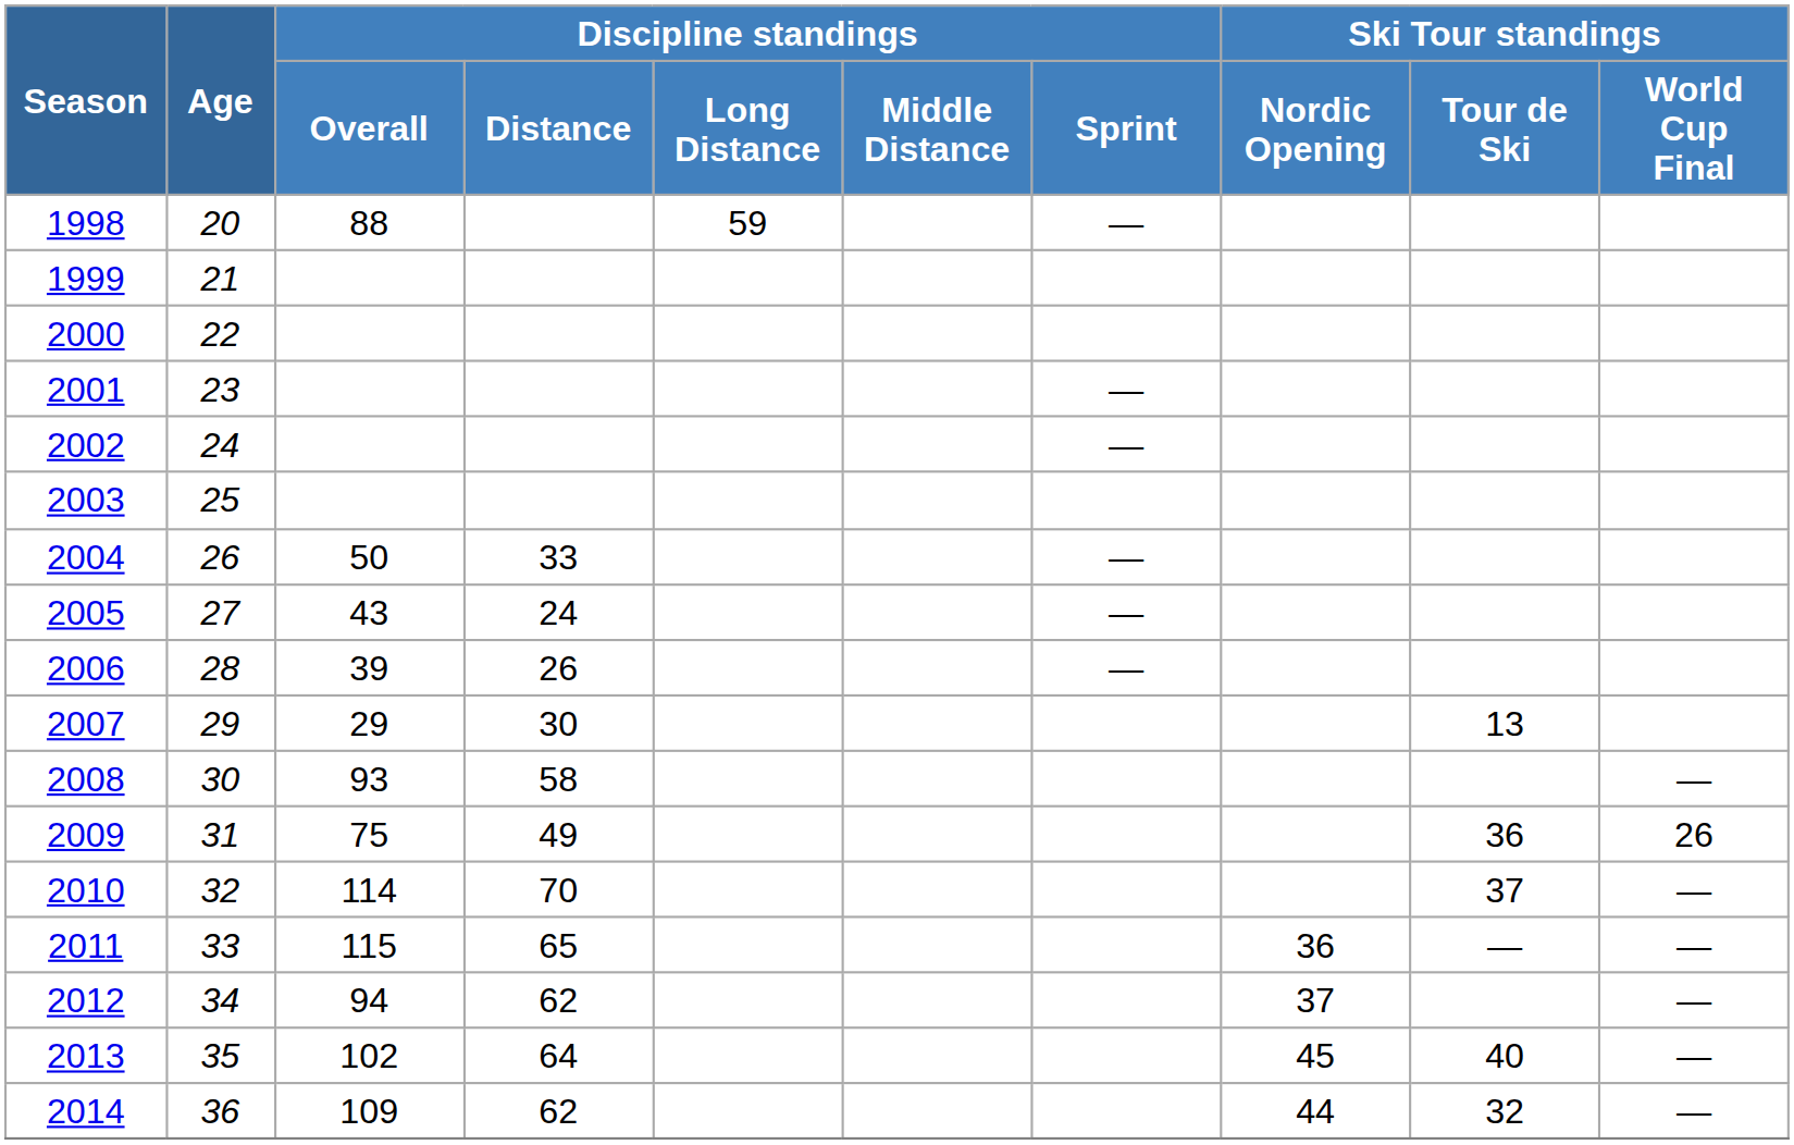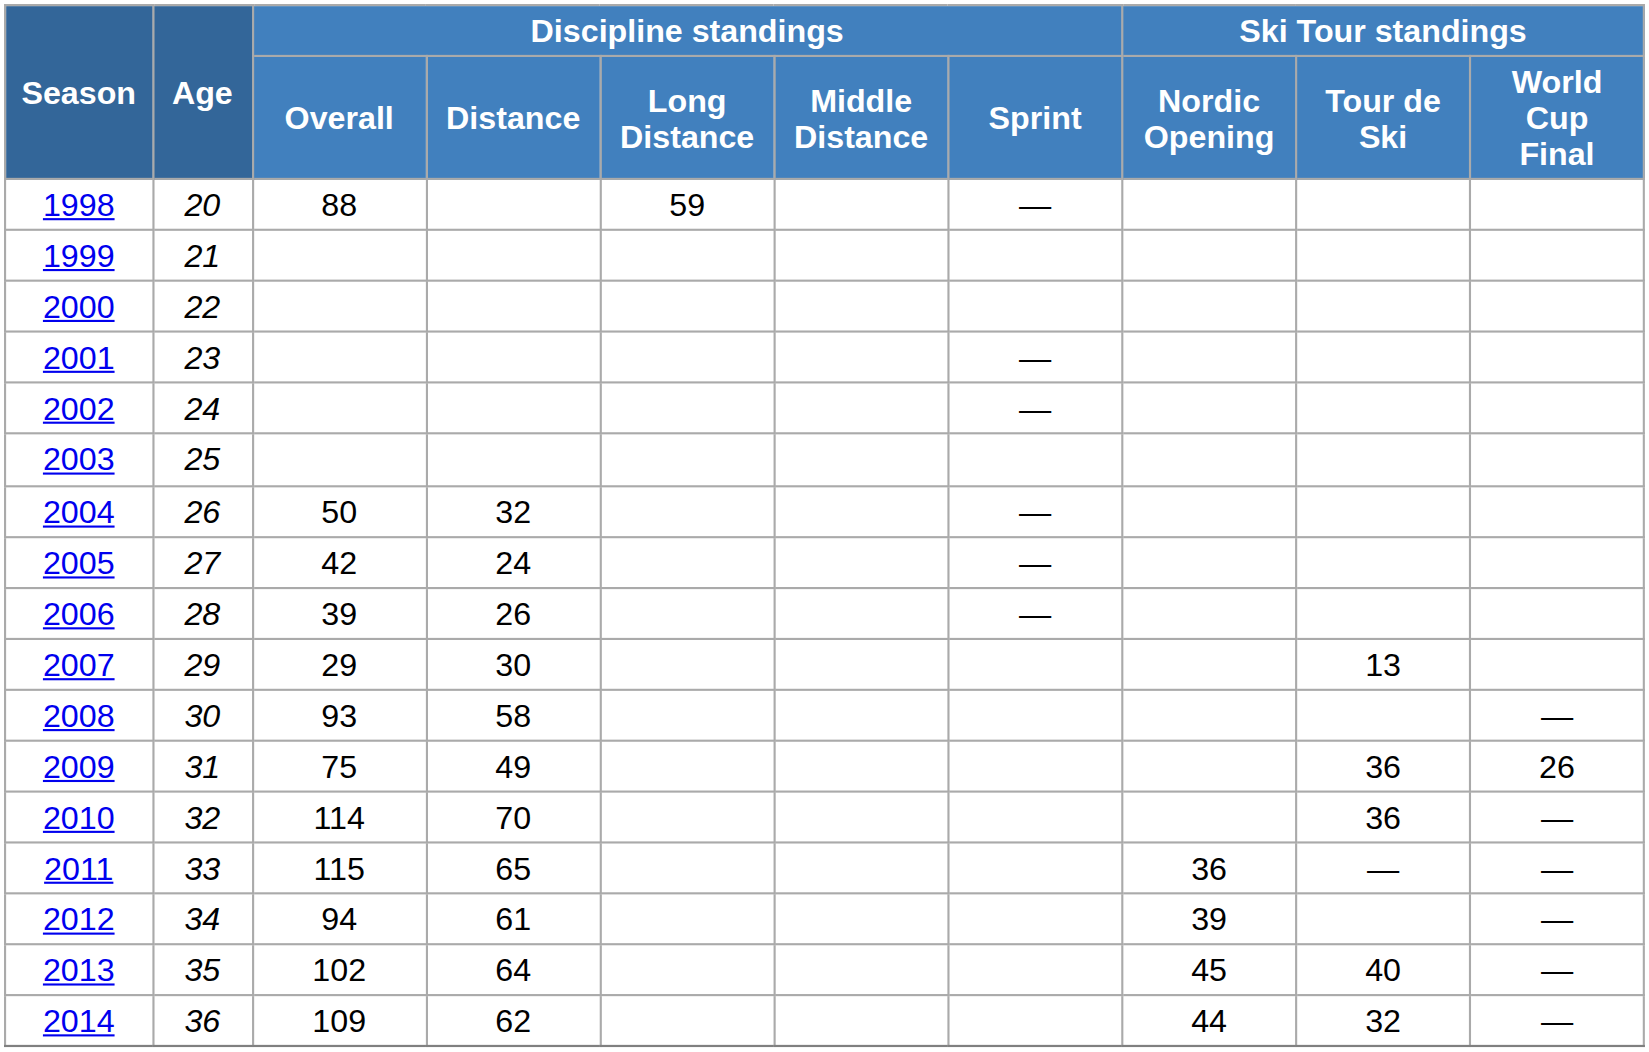 <table class="wikitable" style="font-size:95%; text-align:center; border:grey solid 1px; border-collapse:collapse; background:#ffffff;">
 <tr>
 <th style="background-color:#369; color:white; width:60px;" rowspan="2"> Season </th>
 <th style="background-color:#369; color:white; width:40px;" rowspan="2"> Age </th>
 <th style="background-color:#4180be; color:white;" colspan="5">Discipline standings</th>
 <th style="background-color:#4180be; color:white;" colspan="3">Ski Tour standings</th>
 </tr>
 <tr>
 <th style="background-color:#4180be; color:white; width:75px;">Overall</th>
 <th style="background-color:#4180be; color:white; width:75px;">Distance</th>
 <th style="background-color:#4180be; color:white; width:75px;">Long Distance</th>
 <th style="background-color:#4180be; color:white; width:75px;">Middle Distance</th>
 <th style="background-color:#4180be; color:white; width:75px;">Sprint</th>
 <th style="background-color:#4180be; color:white; width:75px;">Nordic<br>Opening</th>
 <th style="background-color:#4180be; color:white; width:75px;">Tour de<br>Ski</th>
 <th style="background-color:#4180be; color:white; width:75px;">World Cup<br>Final</th>
 </tr>
 <tr>
 <td><a href='#'>1998</a></td>
 <td><em>20</em></td>
 <td>88</td>
 <td></td>
 <td>59</td>
 <td></td>
 <td>—</td>
 <td></td>
 <td></td>
 <td></td>
 </tr>
 <tr>
 <td><a href='#'>1999</a></td>
 <td><em>21</em></td>
 <td></td>
 <td></td>
 <td></td>
 <td></td>
 <td></td>
 <td></td>
 <td></td>
 <td></td>
 </tr>
 <tr>
 <td><a href='#'>2000</a></td>
 <td><em>22</em></td>
 <td></td>
 <td></td>
 <td></td>
 <td></td>
 <td></td>
 <td></td>
 <td></td>
 <td></td>
 </tr>
 <tr>
 <td><a href='#'>2001</a></td>
 <td><em>23</em></td>
 <td></td>
 <td></td>
 <td></td>
 <td></td>
 <td>—</td>
 <td></td>
 <td></td>
 <td></td>
 </tr>
 <tr>
 <td><a href='#'>2002</a></td>
 <td><em>24</em></td>
 <td></td>
 <td></td>
 <td></td>
 <td></td>
 <td>—</td>
 <td></td>
 <td></td>
 <td></td>
 </tr>
 <tr>
 <td><a href='#'>2003</a></td>
 <td><em>25</em></td>
 <td></td>
 <td></td>
 <td></td>
 <td></td>
 <td></td>
 <td></td>
 <td></td>
 <td></td>
 </tr>
 <tr>
 <td><a href='#'>2004</a></td>
 <td><em>26</em></td>
 <td>50</td>
-<td>33</td>
+<td>32</td>
 <td></td>
 <td></td>
 <td>—</td>
 <td></td>
 <td></td>
 <td></td>
 </tr>
 <tr>
 <td><a href='#'>2005</a></td>
 <td><em>27</em></td>
-<td>43</td>
+<td>42</td>
 <td>24</td>
 <td></td>
 <td></td>
 <td>—</td>
 <td></td>
 <td></td>
 <td></td>
 </tr>
 <tr>
 <td><a href='#'>2006</a></td>
 <td><em>28</em></td>
 <td>39</td>
 <td>26</td>
 <td></td>
 <td></td>
 <td>—</td>
 <td></td>
 <td></td>
 <td></td>
 </tr>
 <tr>
 <td><a href='#'>2007</a></td>
 <td><em>29</em></td>
 <td>29</td>
 <td>30</td>
 <td></td>
 <td></td>
 <td></td>
 <td></td>
 <td>13</td>
 <td></td>
 </tr>
 <tr>
 <td><a href='#'>2008</a></td>
 <td><em>30</em></td>
 <td>93</td>
 <td>58</td>
 <td></td>
 <td></td>
 <td></td>
 <td></td>
 <td></td>
 <td>—</td>
 </tr>
 <tr>
 <td><a href='#'>2009</a></td>
 <td><em>31</em></td>
 <td>75</td>
 <td>49</td>
 <td></td>
 <td></td>
 <td></td>
 <td></td>
 <td>36</td>
 <td>26</td>
 </tr>
 <tr>
 <td><a href='#'>2010</a></td>
 <td><em>32</em></td>
 <td>114</td>
 <td>70</td>
 <td></td>
 <td></td>
 <td></td>
 <td></td>
-<td>37</td>
+<td>36</td>
 <td>—</td>
 </tr>
 <tr>
 <td><a href='#'>2011</a></td>
 <td><em>33</em></td>
 <td>115</td>
 <td>65</td>
 <td></td>
 <td></td>
 <td></td>
 <td>36</td>
 <td>—</td>
 <td>—</td>
 </tr>
 <tr>
 <td><a href='#'>2012</a></td>
 <td><em>34</em></td>
 <td>94</td>
-<td>62</td>
+<td>61</td>
 <td></td>
 <td></td>
 <td></td>
-<td>37</td>
+<td>39</td>
 <td></td>
 <td>—</td>
 </tr>
 <tr>
 <td><a href='#'>2013</a></td>
 <td><em>35</em></td>
 <td>102</td>
 <td>64</td>
 <td></td>
 <td></td>
 <td></td>
 <td>45</td>
 <td>40</td>
 <td>—</td>
 </tr>
 <tr>
 <td><a href='#'>2014</a></td>
 <td><em>36</em></td>
 <td>109</td>
 <td>62</td>
 <td></td>
 <td></td>
 <td></td>
 <td>44</td>
 <td>32</td>
 <td>—</td>
 </tr>
 <tr>
 </tr>
 </table>
